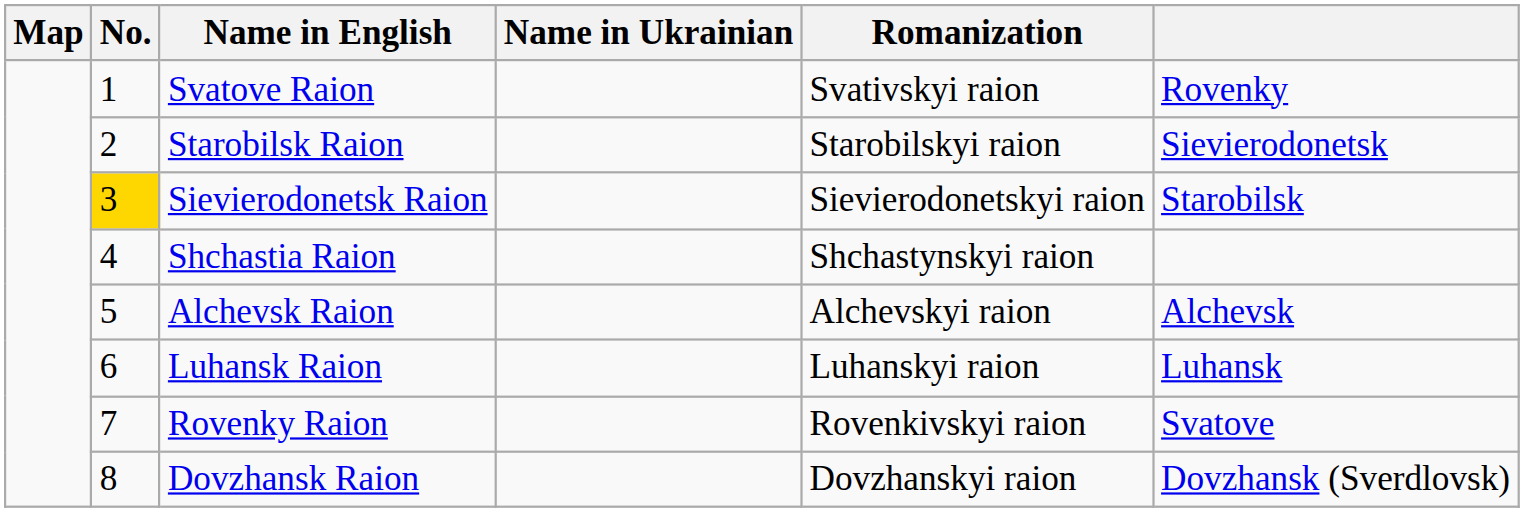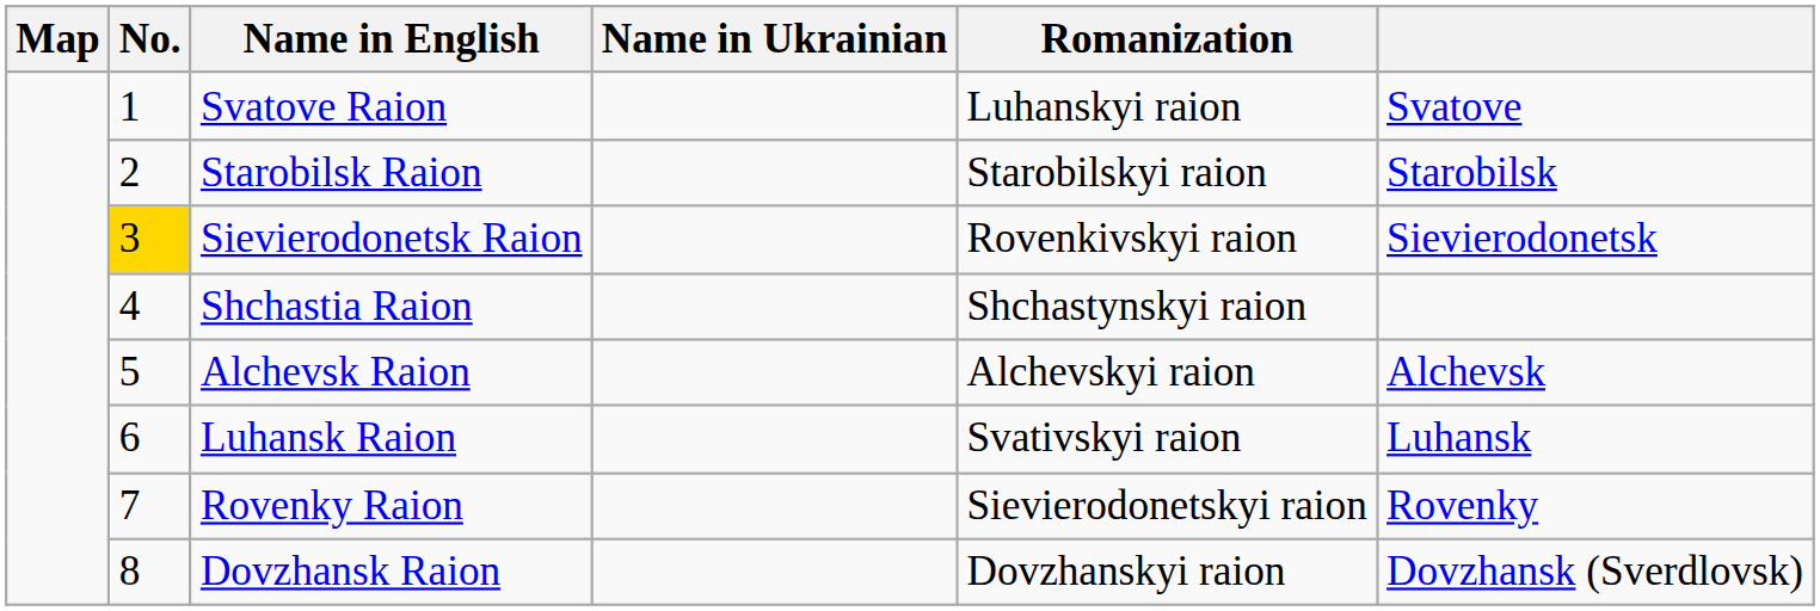 <table class=wikitable>
 <tr>
 <th>Map</th>
 <th>No.</th>
 <th>Name in English</th>
 <th>Name in Ukrainian</th>
 <th>Romanization</th>
 <th></th>
 </tr>
 <tr>
 <td rowspan=8 align=left><strong><div></div></strong></td>
 <td>1</td>
 <td><a href='#'>Svatove Raion</a></td>
 <td></td>
-<td>Svativskyi raion</td>
-<td><a href='#'>Rovenky</a></td>
+<td>Luhanskyi raion</td>
+<td><a href='#'>Svatove</a></td>
 </tr>
 <tr>
 <td>2</td>
 <td><a href='#'>Starobilsk Raion</a></td>
 <td></td>
 <td>Starobilskyi raion</td>
-<td><a href='#'>Sievierodonetsk</a></td>
+<td><a href='#'>Starobilsk</a></td>
 </tr>
 <tr>
 <td style="background: gold;">3</td>
 <td><a href='#'>Sievierodonetsk Raion</a></td>
 <td></td>
-<td>Sievierodonetskyi raion</td>
-<td><a href='#'>Starobilsk</a></td>
+<td>Rovenkivskyi raion</td>
+<td><a href='#'>Sievierodonetsk</a></td>
 </tr>
 <tr>
 <td>4</td>
 <td><a href='#'>Shchastia Raion</a></td>
 <td></td>
 <td>Shchastynskyi raion</td>
 <td></td>
 </tr>
 <tr>
 <td>5</td>
 <td><a href='#'>Alchevsk Raion</a></td>
 <td></td>
 <td>Alchevskyi raion</td>
 <td><a href='#'>Alchevsk</a></td>
 </tr>
 <tr>
 <td>6</td>
 <td><a href='#'>Luhansk Raion</a></td>
 <td></td>
-<td>Luhanskyi raion</td>
+<td>Svativskyi raion</td>
 <td><a href='#'>Luhansk</a></td>
 </tr>
 <tr>
 <td>7</td>
 <td><a href='#'>Rovenky Raion</a></td>
 <td></td>
-<td>Rovenkivskyi raion</td>
-<td><a href='#'>Svatove</a></td>
+<td>Sievierodonetskyi raion</td>
+<td><a href='#'>Rovenky</a></td>
 </tr>
 <tr>
 <td>8</td>
 <td><a href='#'>Dovzhansk Raion</a></td>
 <td></td>
 <td>Dovzhanskyi raion</td>
 <td><a href='#'>Dovzhansk</a> (Sverdlovsk)</td>
 </tr>
 </table>
